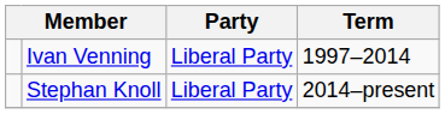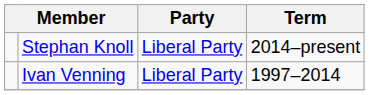 <table class="wikitable">
 <tr>
 <th colspan="2">Member</th>
 <th>Party</th>
 <th>Term</th>
 </tr>
 <tr>
 <td> </td>
+<td><a href='#'>Stephan Knoll</a></td>
+<td><a href='#'>Liberal Party</a></td>
+<td>2014–present</td>
+</tr>
+<tr>
+<td> </td>
 <td><a href='#'>Ivan Venning</a></td>
 <td><a href='#'>Liberal Party</a></td>
 <td>1997–2014</td>
 </tr>
 <tr>
-<td> </td>
-<td><a href='#'>Stephan Knoll</a></td>
-<td><a href='#'>Liberal Party</a></td>
-<td>2014–present</td>
-</tr>
-<tr>
 </tr>
 </table>
